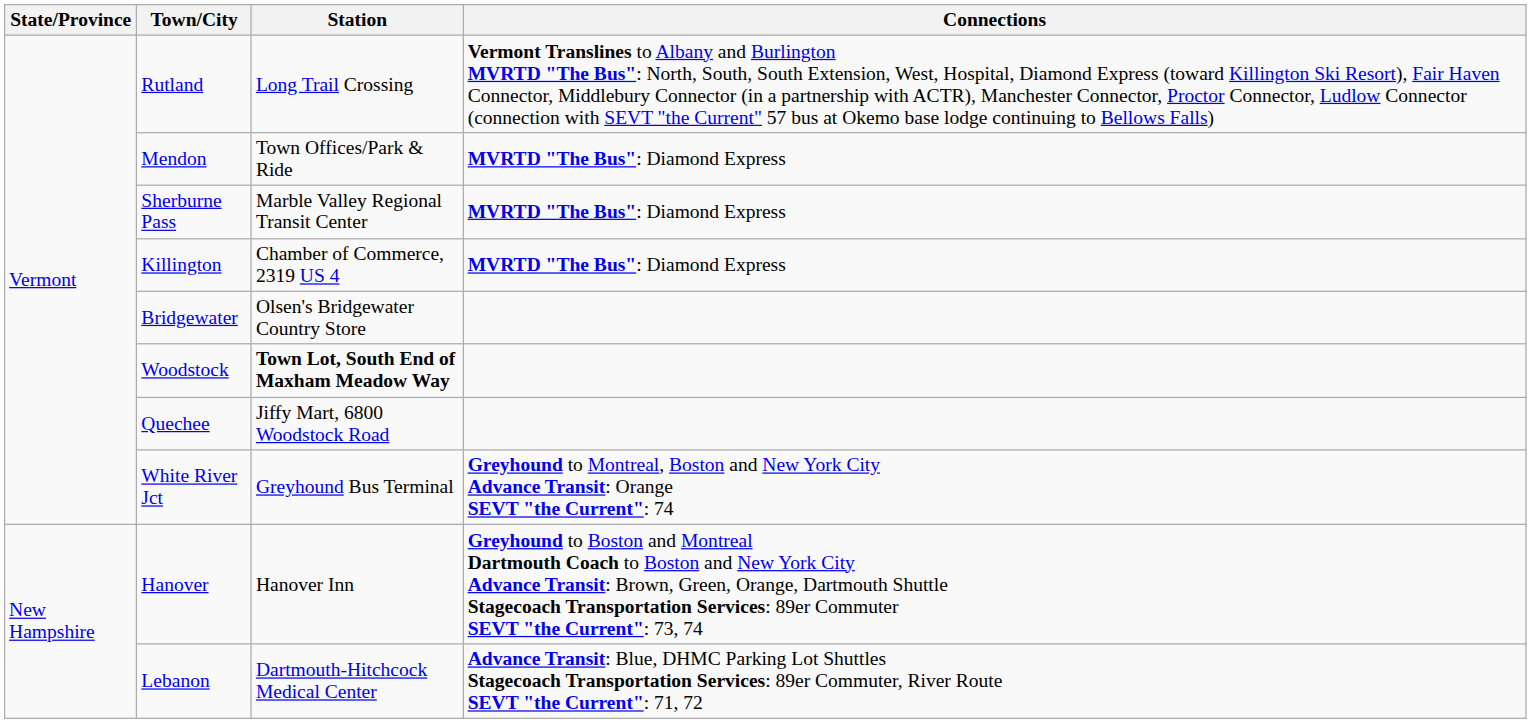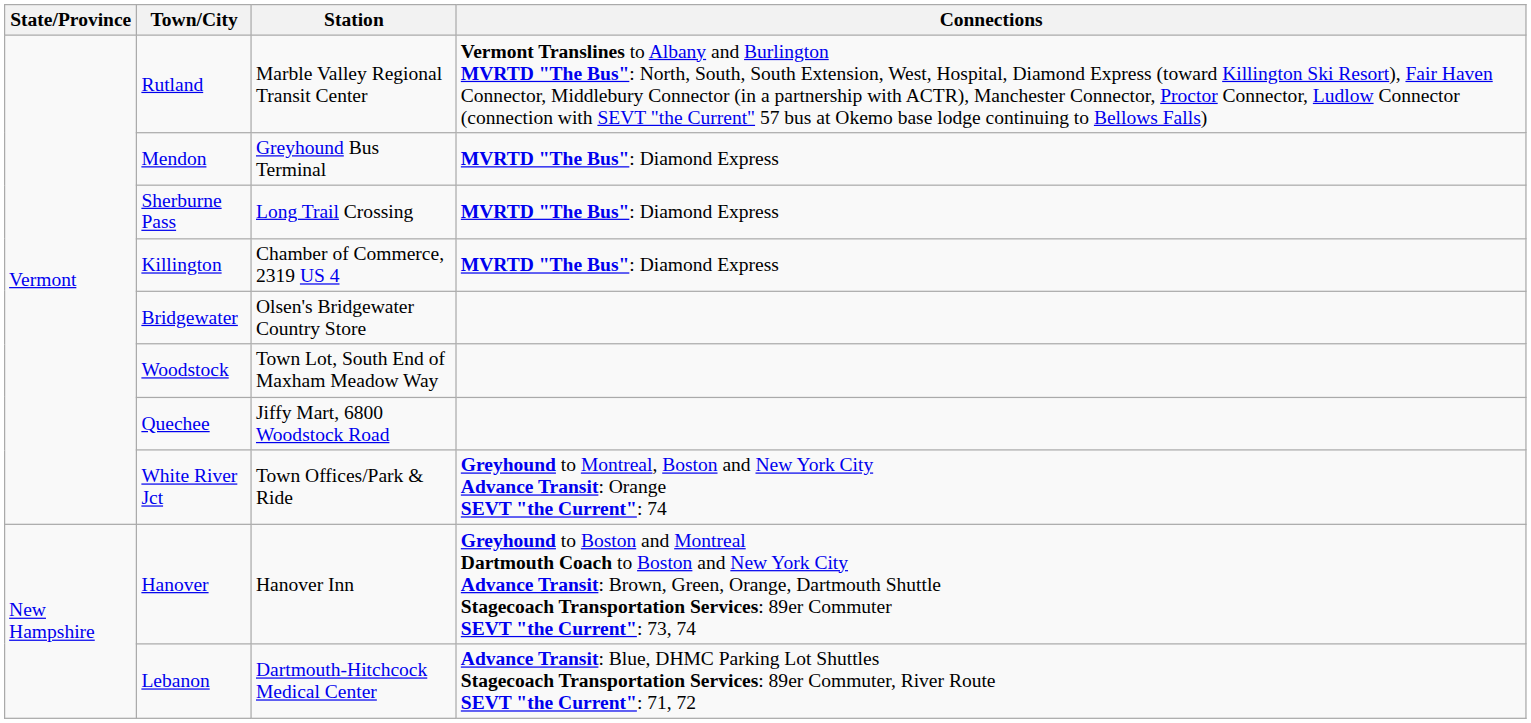 <table class="wikitable">
 <tr>
 <th>State/Province</th>
 <th>Town/City</th>
 <th>Station</th>
 <th>Connections</th>
 </tr>
 <tr>
 <td rowspan=8><a href='#'>Vermont</a></td>
 <td><a href='#'>Rutland</a></td>
-<td><a href='#'>Long Trail</a> Crossing</td>
+<td>Marble Valley Regional Transit Center</td>
 <td><strong>Vermont Translines</strong> to <a href='#'>Albany</a> and <a href='#'>Burlington</a><br> <strong><a href='#'>MVRTD "The Bus"</a></strong>: North, South, South Extension, West, Hospital, Diamond Express (toward <a href='#'>Killington Ski Resort</a>), <a href='#'>Fair Haven</a> Connector, Middlebury Connector (in a partnership with ACTR), Manchester Connector, <a href='#'>Proctor</a> Connector, <a href='#'>Ludlow</a> Connector (connection with <a href='#'>SEVT "the Current"</a> 57 bus at Okemo base lodge continuing to <a href='#'>Bellows Falls</a>)</td>
 </tr>
 <tr>
 <td><a href='#'>Mendon</a></td>
-<td>Town Offices/Park & Ride</td>
+<td><a href='#'>Greyhound</a> Bus Terminal</td>
 <td><strong><a href='#'>MVRTD "The Bus"</a></strong>: Diamond Express</td>
 </tr>
 <tr>
 <td><a href='#'>Sherburne Pass</a></td>
-<td>Marble Valley Regional Transit Center</td>
+<td><a href='#'>Long Trail</a> Crossing</td>
 <td><strong><a href='#'>MVRTD "The Bus"</a></strong>: Diamond Express</td>
 </tr>
 <tr>
 <td><a href='#'>Killington</a></td>
 <td>Chamber of Commerce, 2319 <a href='#'>US 4</a></td>
 <td><strong><a href='#'>MVRTD "The Bus"</a></strong>: Diamond Express</td>
 </tr>
 <tr>
 <td><a href='#'>Bridgewater</a></td>
 <td>Olsen's Bridgewater Country Store</td>
 <td></td>
 </tr>
 <tr>
 <td><a href='#'>Woodstock</a></td>
-<td><strong>Town Lot, South End of Maxham Meadow Way</strong></td>
+<td>Town Lot, South End of Maxham Meadow Way</td>
 <td></td>
 </tr>
 <tr>
 <td><a href='#'>Quechee</a></td>
 <td>Jiffy Mart, 6800 <a href='#'>Woodstock Road</a></td>
 <td></td>
 </tr>
 <tr>
 <td><a href='#'>White River Jct</a></td>
-<td><a href='#'>Greyhound</a> Bus Terminal</td>
+<td>Town Offices/Park & Ride</td>
 <td><strong><a href='#'>Greyhound</a></strong> to <a href='#'>Montreal</a>, <a href='#'>Boston</a> and <a href='#'>New York City</a><br><strong><a href='#'>Advance Transit</a></strong>: Orange<br><strong><a href='#'>SEVT "the Current"</a></strong>: 74</td>
 </tr>
 <tr>
 <td rowspan=2><a href='#'>New Hampshire</a></td>
 <td><a href='#'>Hanover</a></td>
 <td>Hanover Inn</td>
 <td><strong><a href='#'>Greyhound</a></strong> to <a href='#'>Boston</a> and <a href='#'>Montreal</a><br><strong>Dartmouth Coach</strong> to <a href='#'>Boston</a> and <a href='#'>New York City</a><br><strong><a href='#'>Advance Transit</a></strong>: Brown, Green, Orange, Dartmouth Shuttle<br><strong>Stagecoach Transportation Services</strong>: 89er Commuter<br><strong><a href='#'>SEVT "the Current"</a></strong>: 73, 74</td>
 </tr>
 <tr>
 <td><a href='#'>Lebanon</a></td>
 <td><a href='#'>Dartmouth-Hitchcock Medical Center</a></td>
 <td><strong><a href='#'>Advance Transit</a></strong>: Blue, DHMC Parking Lot Shuttles<br><strong>Stagecoach Transportation Services</strong>: 89er Commuter, River Route<br><strong><a href='#'>SEVT "the Current"</a></strong>: 71, 72</td>
 </tr>
 </table>
